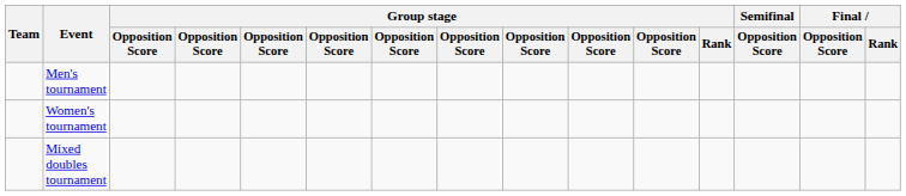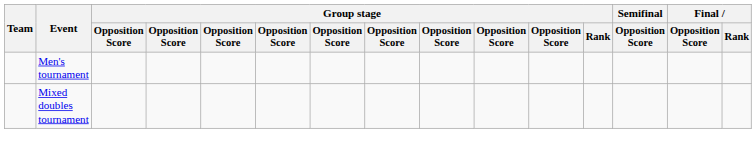 <table class=wikitable style=font-size:90%;text-align:center>
 <tr>
 <th rowspan=2>Team</th>
 <th rowspan=2>Event</th>
 <th colspan=10>Group stage</th>
 <th>Semifinal</th>
 <th colspan=2>Final / </th>
 </tr>
 <tr style="font-size:95%">
 <th>Opposition<br>Score</th>
 <th>Opposition<br>Score</th>
 <th>Opposition<br>Score</th>
 <th>Opposition<br>Score</th>
 <th>Opposition<br>Score</th>
 <th>Opposition<br>Score</th>
 <th>Opposition<br>Score</th>
 <th>Opposition<br>Score</th>
 <th>Opposition<br>Score</th>
 <th>Rank</th>
 <th>Opposition<br>Score</th>
 <th>Opposition<br>Score</th>
 <th>Rank</th>
 </tr>
 <tr>
 <td align=left></td>
 <td align=left><a href='#'>Men's tournament</a></td>
 <td></td>
 <td></td>
 <td></td>
 <td></td>
 <td></td>
 <td></td>
 <td></td>
 <td></td>
 <td></td>
 <td></td>
 <td></td>
 <td></td>
 <td></td>
 </tr>
 <tr>
 <td align=left></td>
-<td align=left><a href='#'>Women's tournament</a></td>
-<td></td>
-<td></td>
-<td></td>
-<td></td>
-<td></td>
-<td></td>
-<td></td>
-<td></td>
-<td></td>
-<td></td>
-<td></td>
-<td></td>
-<td></td>
-</tr>
-<tr>
-<td align=left></td>
 <td align=left><a href='#'>Mixed doubles tournament</a></td>
 <td></td>
 <td></td>
 <td></td>
 <td></td>
 <td></td>
 <td></td>
 <td></td>
 <td></td>
 <td></td>
 <td></td>
 <td></td>
 <td></td>
 <td></td>
 </tr>
 </table>
